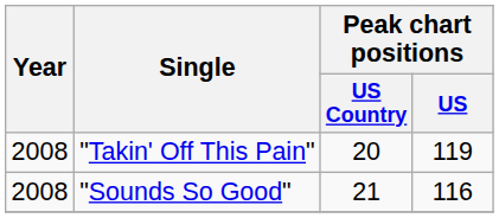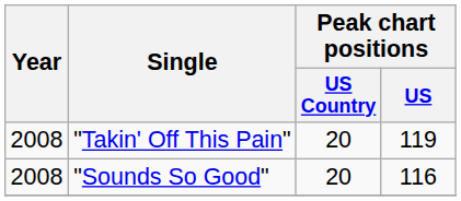 <table class="wikitable" style="text-align:center;">
 <tr>
 <th rowspan="2">Year</th>
 <th rowspan="2">Single</th>
 <th colspan="2">Peak chart<br>positions</th>
 </tr>
 <tr style="font-size:smaller;">
 <th width="45"><a href='#'>US Country</a></th>
 <th width="45"><a href='#'>US</a><br></th>
 </tr>
 <tr>
 <td>2008</td>
 <td align="left">"<a href='#'>Takin' Off This Pain</a>"</td>
 <td>20</td>
 <td>119</td>
 </tr>
 <tr>
 <td>2008</td>
 <td align="left">"<a href='#'>Sounds So Good</a>"</td>
-<td>21</td>
+<td>20</td>
 <td>116</td>
 </tr>
 <tr>
 </tr>
 </table>
